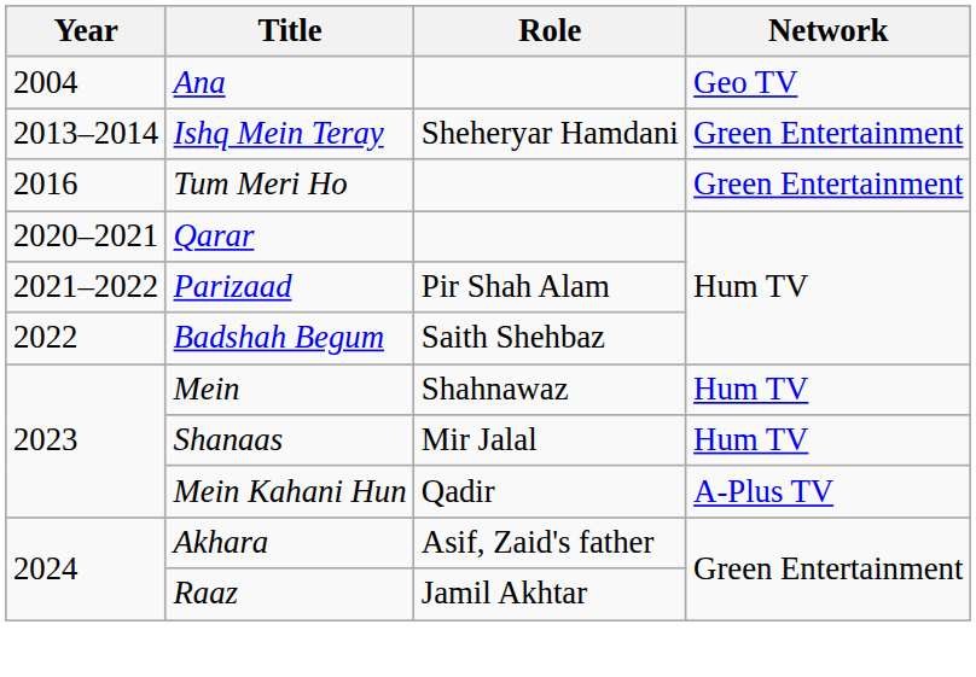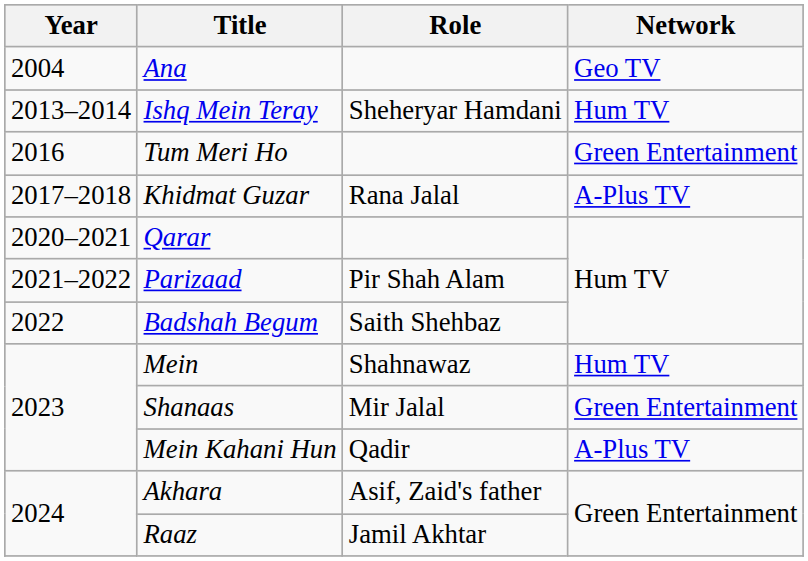 <table class="wikitable">
 <tr>
 <th>Year</th>
 <th>Title</th>
 <th>Role</th>
 <th>Network</th>
 </tr>
 <tr>
 <td>2004</td>
 <td><em><a href='#'>Ana</a></em></td>
 <td></td>
 <td><a href='#'>Geo TV</a></td>
 </tr>
 <tr>
 <td>2013–2014</td>
 <td><em><a href='#'>Ishq Mein Teray</a></em></td>
 <td>Sheheryar Hamdani</td>
-<td><a href='#'>Green Entertainment</a></td>
+<td><a href='#'>Hum TV</a></td>
 </tr>
 <tr>
 <td>2016</td>
 <td><em>Tum Meri Ho</em></td>
 <td></td>
 <td><a href='#'>Green Entertainment</a></td>
+</tr>
+<tr>
+<td>2017–2018</td>
+<td><em>Khidmat Guzar</em></td>
+<td>Rana Jalal</td>
+<td><a href='#'>A-Plus TV</a></td>
 </tr>
 <tr>
 <td>2020–2021</td>
 <td><em><a href='#'>Qarar</a></em></td>
 <td></td>
 <td rowspan="3">Hum TV</td>
 </tr>
 <tr>
 <td>2021–2022</td>
 <td><em><a href='#'>Parizaad</a></em></td>
 <td>Pir Shah Alam</td>
 </tr>
 <tr>
 <td>2022</td>
 <td><em><a href='#'>Badshah Begum</a></em></td>
 <td>Saith Shehbaz</td>
 </tr>
 <tr>
 <td rowspan="3">2023</td>
 <td><em>Mein</em></td>
 <td>Shahnawaz</td>
 <td><a href='#'>Hum TV</a></td>
 </tr>
 <tr>
 <td><em>Shanaas</em></td>
 <td>Mir Jalal</td>
-<td><a href='#'>Hum TV</a></td>
+<td><a href='#'>Green Entertainment</a></td>
 </tr>
 <tr>
 <td><em>Mein Kahani Hun</em></td>
 <td>Qadir</td>
 <td><a href='#'>A-Plus TV</a></td>
 </tr>
 <tr>
 <td rowspan="2">2024</td>
 <td><em>Akhara</em></td>
 <td>Asif, Zaid's father</td>
 <td rowspan="2">Green Entertainment</td>
 </tr>
 <tr>
 <td><em>Raaz</em></td>
 <td>Jamil Akhtar</td>
 </tr>
 </table>
